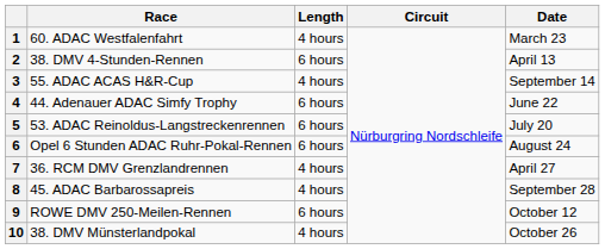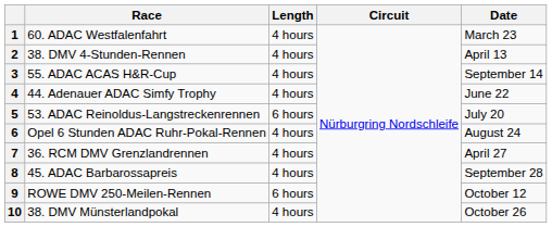 <table class="wikitable" style="font-size: 90%;">
 <tr>
 <th></th>
 <th>Race</th>
 <th>Length</th>
 <th>Circuit</th>
 <th>Date</th>
 </tr>
 <tr>
 <th>1</th>
 <td>60. ADAC Westfalenfahrt</td>
 <td align=center>4 hours</td>
 <td rowspan=10> <a href='#'>Nürburgring Nordschleife</a></td>
 <td>March 23</td>
 </tr>
 <tr>
 <th>2</th>
 <td>38. DMV 4-Stunden-Rennen</td>
-<td align=center>6 hours</td>
+<td align=center>4 hours</td>
 <td>April 13</td>
 </tr>
 <tr>
 <th>3</th>
 <td>55. ADAC ACAS H&R-Cup</td>
 <td align=center>4 hours</td>
 <td>September 14</td>
 </tr>
 <tr>
 <th>4</th>
 <td>44. Adenauer ADAC Simfy Trophy</td>
-<td align=center>6 hours</td>
+<td align=center>4 hours</td>
 <td>June 22</td>
 </tr>
 <tr>
 <th>5</th>
 <td>53. ADAC Reinoldus-Langstreckenrennen</td>
 <td align=center>6 hours</td>
 <td>July 20</td>
 </tr>
 <tr>
 <th>6</th>
 <td>Opel 6 Stunden ADAC Ruhr-Pokal-Rennen</td>
-<td align=center>6 hours</td>
+<td align=center>4 hours</td>
 <td>August 24</td>
 </tr>
 <tr>
 <th>7</th>
 <td>36. RCM DMV Grenzlandrennen</td>
 <td align=center>4 hours</td>
 <td>April 27</td>
 </tr>
 <tr>
 <th>8</th>
 <td>45. ADAC Barbarossapreis</td>
 <td align=center>4 hours</td>
 <td>September 28</td>
 </tr>
 <tr>
 <th>9</th>
 <td>ROWE DMV 250-Meilen-Rennen</td>
 <td align=center>6 hours</td>
 <td>October 12</td>
 </tr>
 <tr>
 <th>10</th>
 <td>38. DMV Münsterlandpokal</td>
 <td align=center>4 hours</td>
 <td>October 26</td>
 </tr>
 </table>
